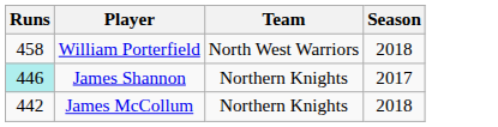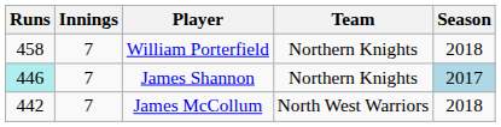 <table class="wikitable" style="text-align:center;">
 <tr>
 <th>Runs</th>
+<th>Innings</th>
 <th>Player</th>
 <th>Team</th>
 <th>Season</th>
 </tr>
 <tr>
 <td>458</td>
+<td>7</td>
 <td><a href='#'>William Porterfield</a></td>
-<td>North West Warriors</td>
+<td>Northern Knights</td>
 <td>2018</td>
 </tr>
 <tr>
 <td style="background: paleturquoise;">446</td>
+<td>7</td>
 <td><a href='#'>James Shannon</a></td>
 <td>Northern Knights</td>
-<td>2017</td>
+<td style="background: lightblue;">2017</td>
 </tr>
 <tr>
 <td>442</td>
+<td>7</td>
 <td><a href='#'>James McCollum</a></td>
-<td>Northern Knights</td>
+<td>North West Warriors</td>
 <td>2018</td>
 </tr>
 </table>
